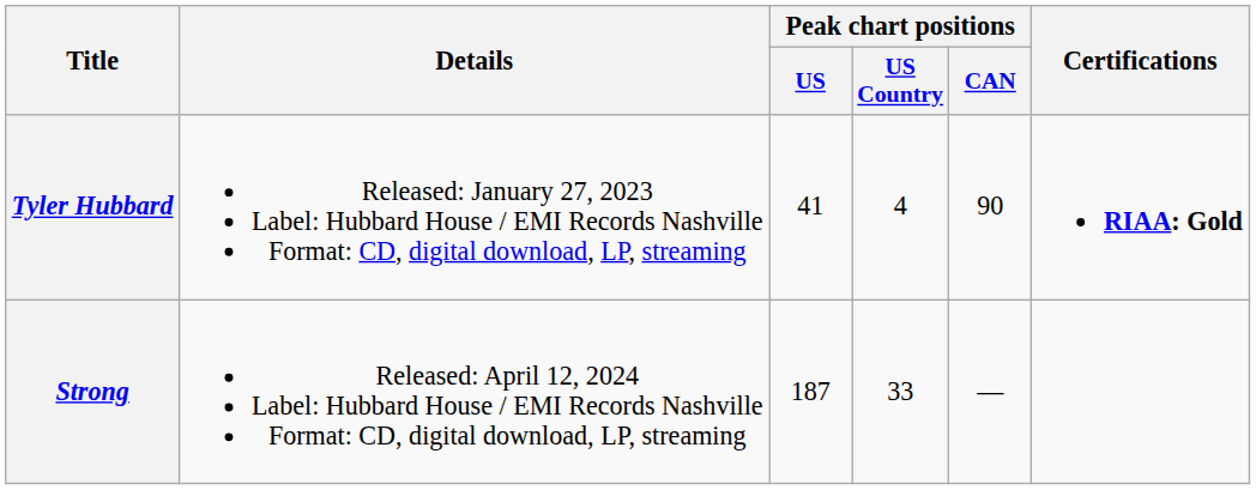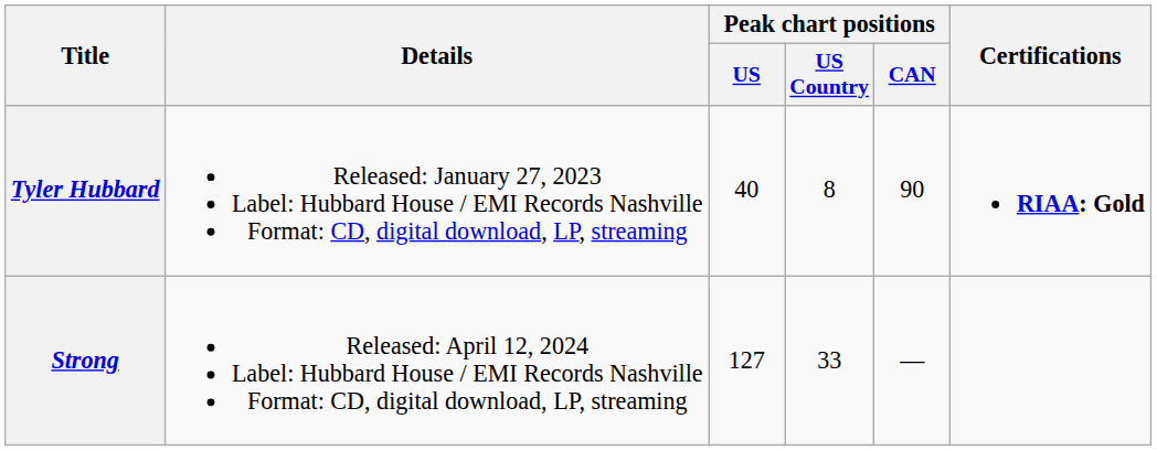 <table class="wikitable plainrowheaders" style="text-align:center">
 <tr>
 <th scope="col" rowspan="2">Title</th>
 <th scope="col" rowspan="2">Details</th>
 <th scope="col" colspan="3">Peak chart positions</th>
 <th scope="col" rowspan="2">Certifications</th>
 </tr>
 <tr>
 <th scope="col" style="width:3em; font-size:90%"><a href='#'>US</a><br></th>
 <th scope="col" style="width:3em; font-size:90%"><a href='#'>US<br>Country</a><br></th>
 <th scope="col" style="width:3em; font-size:90%"><a href='#'>CAN</a><br></th>
 </tr>
 <tr>
 <th scope="row"><em><a href='#'>Tyler Hubbard</a></em></th>
 <td><br><ul><li>Released: January 27, 2023</li><li>Label: Hubbard House / EMI Records Nashville</li><li>Format: <a href='#'>CD</a>, <a href='#'>digital download</a>, <a href='#'>LP</a>, <a href='#'>streaming</a></li></ul></td>
-<td>41</td>
-<td>4</td>
+<td>40</td>
+<td>8</td>
 <td>90</td>
 <td><strong><br><ul><li><a href='#'>RIAA</a>: Gold</li></ul></strong></td>
 </tr>
 <tr>
 <th scope="row"><em><a href='#'>Strong</a></em></th>
 <td><br><ul><li>Released: April 12, 2024</li><li>Label: Hubbard House / EMI Records Nashville</li><li>Format: CD, digital download, LP, streaming</li></ul></td>
-<td>187</td>
+<td>127</td>
 <td>33</td>
 <td>—</td>
 <td></td>
 </tr>
 </table>
